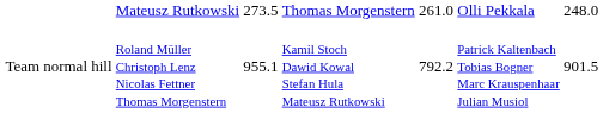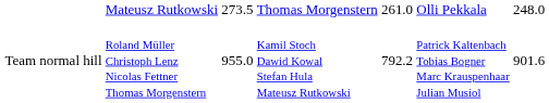 <table>
 <tr>
 <td></td>
 <td><a href='#'>Mateusz Rutkowski</a><br></td>
 <td>273.5</td>
 <td><a href='#'>Thomas Morgenstern</a><br></td>
 <td>261.0</td>
 <td><a href='#'>Olli Pekkala</a><br></td>
 <td>248.0</td>
 </tr>
 <tr>
 <td>Team normal hill</td>
 <td><br><small><a href='#'>Roland Müller</a><br><a href='#'>Christoph Lenz</a><br><a href='#'>Nicolas Fettner</a><br><a href='#'>Thomas Morgenstern</a></small></td>
-<td>955.1</td>
+<td>955.0</td>
 <td><br><small><a href='#'>Kamil Stoch</a><br><a href='#'>Dawid Kowal</a><br><a href='#'>Stefan Hula</a><br><a href='#'>Mateusz Rutkowski</a></small></td>
 <td>792.2</td>
 <td><br><small><a href='#'>Patrick Kaltenbach</a><br><a href='#'>Tobias Bogner</a><br><a href='#'>Marc Krauspenhaar</a><br><a href='#'>Julian Musiol</a></small></td>
-<td>901.5</td>
+<td>901.6</td>
 </tr>
 </table>
